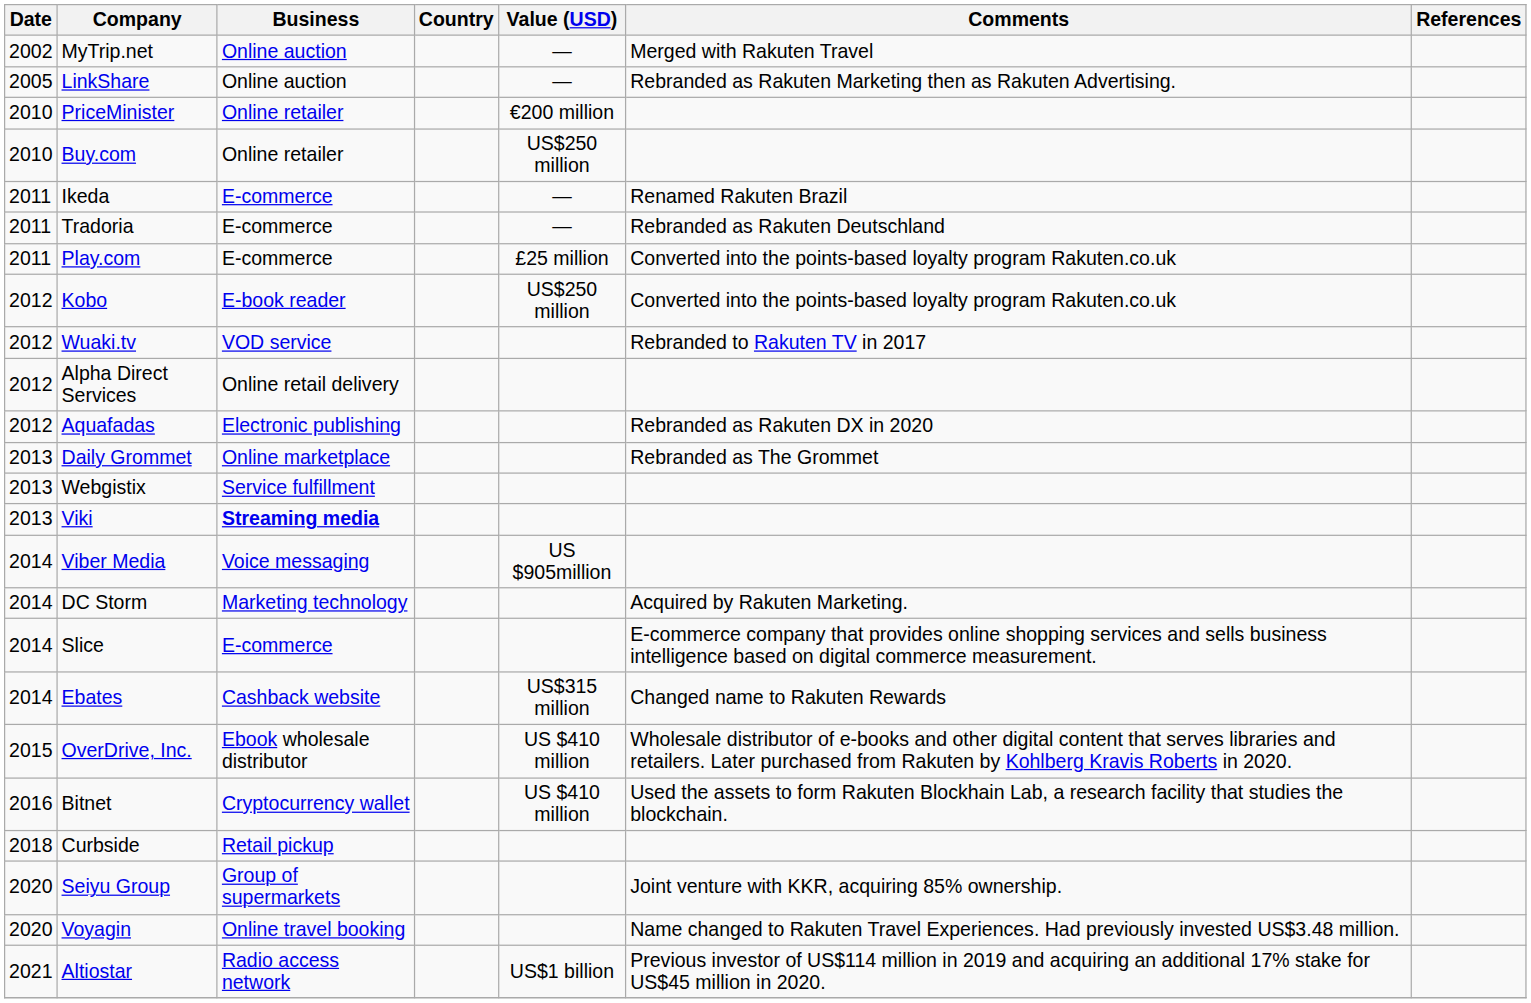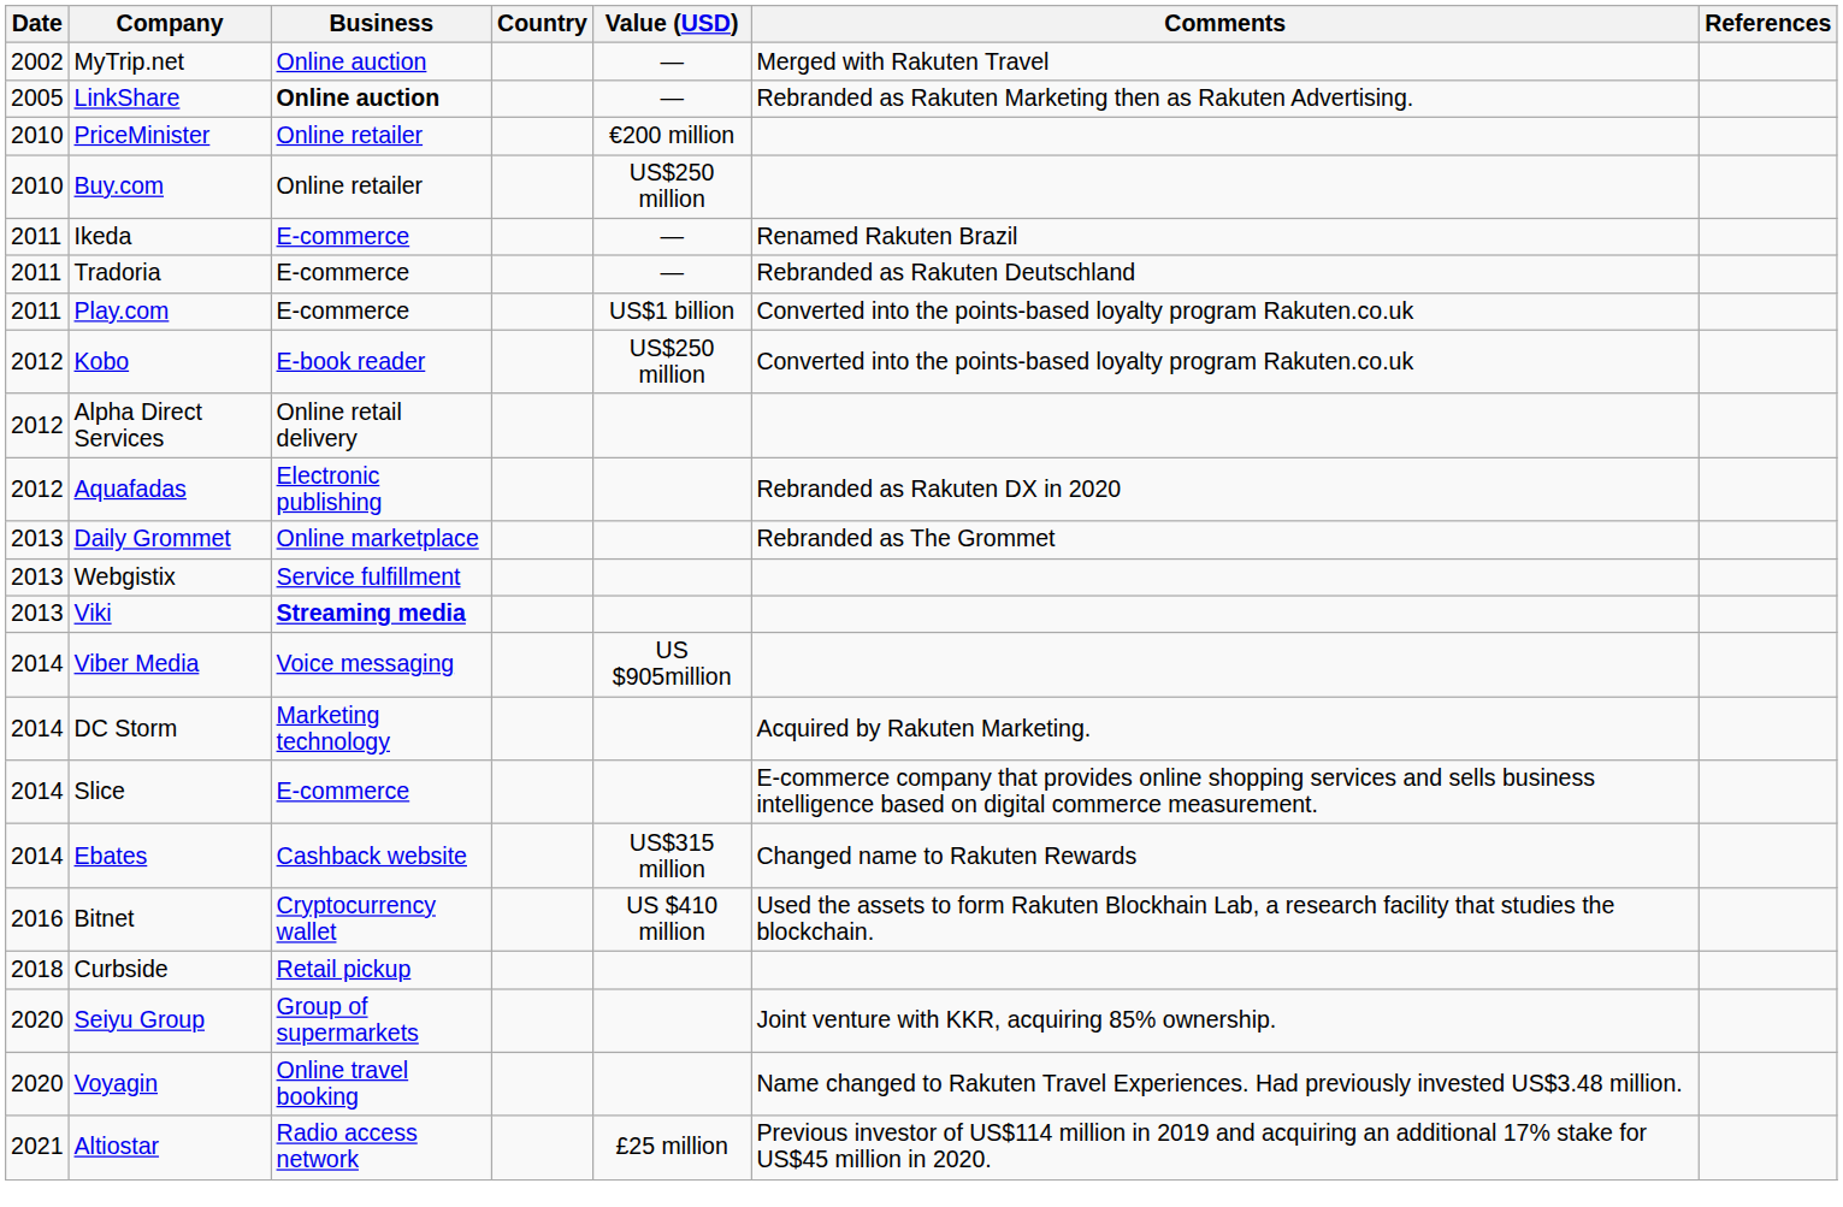 <table class="wikitable sortable">
 <tr>
 <th>Date</th>
 <th>Company</th>
 <th>Business</th>
 <th>Country</th>
 <th>Value (<a href='#'>USD</a>)</th>
 <th>Comments</th>
 <th class="unsortable">References</th>
 </tr>
 <tr>
 <td>2002</td>
 <td>MyTrip.net</td>
 <td><a href='#'>Online auction</a></td>
 <td></td>
 <td align="center">—</td>
 <td>Merged with Rakuten Travel</td>
 <td align="center"></td>
 </tr>
 <tr>
 <td>2005</td>
 <td><a href='#'>LinkShare</a></td>
-<td>Online auction</td>
+<td><strong>Online auction</strong></td>
 <td></td>
 <td align="center">—</td>
 <td>Rebranded as Rakuten Marketing then as Rakuten Advertising.</td>
 <td align="center"></td>
 </tr>
 <tr>
 <td>2010</td>
 <td><a href='#'>PriceMinister</a></td>
 <td><a href='#'>Online retailer</a></td>
 <td></td>
 <td align="center">€200 million</td>
 <td></td>
 <td align="center"></td>
 </tr>
 <tr>
 <td>2010</td>
 <td><a href='#'>Buy.com</a></td>
 <td>Online retailer</td>
 <td></td>
 <td align="center">US$250 million</td>
 <td></td>
 <td align="center"></td>
 </tr>
 <tr>
 <td>2011</td>
 <td>Ikeda</td>
 <td><a href='#'>E-commerce</a></td>
 <td></td>
 <td align="center">—</td>
 <td>Renamed Rakuten Brazil</td>
 <td align="center"></td>
 </tr>
 <tr>
 <td>2011</td>
 <td>Tradoria</td>
 <td>E-commerce</td>
 <td></td>
 <td align="center">—</td>
 <td>Rebranded as Rakuten Deutschland</td>
 <td align="center"></td>
 </tr>
 <tr>
 <td>2011</td>
 <td><a href='#'>Play.com</a></td>
 <td>E-commerce</td>
 <td></td>
-<td align="center">£25 million</td>
+<td align="center">US$1 billion</td>
 <td>Converted into the points-based loyalty program Rakuten.co.uk</td>
 <td align="center"></td>
 </tr>
 <tr>
 <td>2012</td>
 <td><a href='#'>Kobo</a></td>
 <td><a href='#'>E-book reader</a></td>
 <td></td>
 <td align="center">US$250 million</td>
 <td>Converted into the points-based loyalty program Rakuten.co.uk</td>
-<td align="center"></td>
-</tr>
-<tr>
-<td>2012</td>
-<td><a href='#'>Wuaki.tv</a></td>
-<td><a href='#'>VOD service</a></td>
-<td></td>
-<td align="center"></td>
-<td>Rebranded to <a href='#'>Rakuten TV</a> in 2017</td>
 <td align="center"></td>
 </tr>
 <tr>
 <td>2012</td>
 <td>Alpha Direct Services</td>
 <td>Online retail delivery</td>
 <td></td>
 <td align="center"></td>
 <td></td>
 <td align="center"></td>
 </tr>
 <tr>
 <td>2012</td>
 <td><a href='#'>Aquafadas</a></td>
 <td><a href='#'>Electronic publishing</a></td>
 <td></td>
 <td align="center"></td>
 <td>Rebranded as Rakuten DX in 2020</td>
 <td align="center"></td>
 </tr>
 <tr>
 <td>2013</td>
 <td><a href='#'>Daily Grommet</a></td>
 <td><a href='#'>Online marketplace</a></td>
 <td></td>
 <td align="center"></td>
 <td>Rebranded as The Grommet</td>
 <td align="center"></td>
 </tr>
 <tr>
 <td>2013</td>
 <td>Webgistix</td>
 <td><a href='#'>Service fulfillment</a></td>
 <td></td>
 <td align="center"></td>
 <td></td>
 <td align="center"></td>
 </tr>
 <tr>
 <td>2013</td>
 <td><a href='#'>Viki</a></td>
 <td><strong><a href='#'>Streaming media</a></strong></td>
 <td></td>
 <td align="center"></td>
 <td></td>
 <td align="center"></td>
 </tr>
 <tr>
 <td>2014</td>
 <td><a href='#'>Viber Media</a></td>
 <td><a href='#'>Voice messaging</a></td>
 <td></td>
 <td align="center">US $905million</td>
 <td></td>
 <td align="center"></td>
 </tr>
 <tr>
 <td>2014</td>
 <td>DC Storm</td>
 <td><a href='#'>Marketing technology</a></td>
 <td></td>
 <td align="center"></td>
 <td>Acquired by Rakuten Marketing.</td>
 <td align="center"></td>
 </tr>
 <tr>
 <td>2014</td>
 <td>Slice</td>
 <td><a href='#'>E-commerce</a></td>
 <td></td>
 <td align="center"></td>
 <td>E-commerce company that provides online shopping services and sells business intelligence based on digital commerce measurement.</td>
 <td align="center"></td>
 </tr>
 <tr>
 <td>2014</td>
 <td><a href='#'>Ebates</a></td>
 <td><a href='#'>Cashback website</a></td>
 <td></td>
 <td align="center">US$315 million</td>
 <td>Changed name to Rakuten Rewards</td>
 <td align="center"></td>
 </tr>
 <tr>
-<td>2015</td>
-<td><a href='#'>OverDrive, Inc.</a></td>
-<td><a href='#'>Ebook</a> wholesale distributor</td>
-<td></td>
-<td align="center">US $410 million</td>
-<td>Wholesale distributor of e-books and other digital content that serves libraries and retailers. Later purchased from Rakuten by <a href='#'>Kohlberg Kravis Roberts</a> in 2020.</td>
-<td align="center"></td>
-</tr>
-<tr>
 <td>2016</td>
 <td>Bitnet</td>
 <td><a href='#'>Cryptocurrency wallet</a></td>
 <td></td>
 <td align="center">US $410 million</td>
 <td>Used the assets to form Rakuten Blockhain Lab, a research facility that studies the blockchain.</td>
 <td align="center"></td>
 </tr>
 <tr>
 <td>2018</td>
 <td>Curbside</td>
 <td><a href='#'>Retail pickup</a></td>
 <td></td>
 <td align="center"></td>
 <td></td>
 <td align="center"></td>
 </tr>
 <tr>
 <td>2020</td>
 <td><a href='#'>Seiyu Group</a></td>
 <td><a href='#'>Group of supermarkets</a></td>
 <td></td>
 <td align="center"></td>
 <td>Joint venture with KKR, acquiring 85% ownership.</td>
 <td align="center"></td>
 </tr>
 <tr>
 <td>2020</td>
 <td><a href='#'>Voyagin</a></td>
 <td><a href='#'>Online travel booking</a></td>
 <td></td>
 <td align="center"></td>
 <td>Name changed to Rakuten Travel Experiences. Had previously invested US$3.48 million.</td>
 <td align="center"></td>
 </tr>
 <tr>
 <td>2021</td>
 <td><a href='#'>Altiostar</a></td>
 <td><a href='#'>Radio access network</a></td>
 <td></td>
-<td align="center">US$1 billion</td>
+<td align="center">£25 million</td>
 <td>Previous investor of US$114 million in 2019 and acquiring an additional 17% stake for US$45 million in 2020.</td>
 <td align="center"></td>
 </tr>
 <tr>
 </tr>
 </table>
